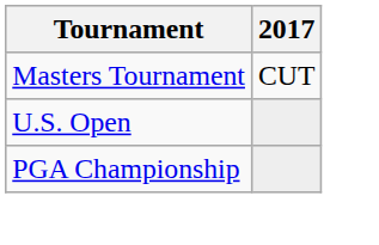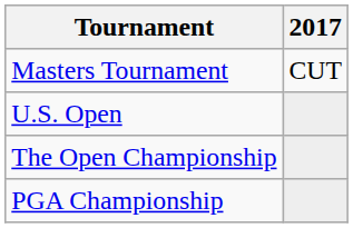 <table class="wikitable" style="font-size:95%;text-align:center;">
 <tr>
 <th>Tournament</th>
 <th>2017</th>
 </tr>
 <tr>
 <td align=left><a href='#'>Masters Tournament</a></td>
 <td>CUT</td>
 </tr>
 <tr>
 <td align=left><a href='#'>U.S. Open</a></td>
 <td style="background:#eeeeee;"></td>
 </tr>
 <tr>
+<td align=left><a href='#'>The Open Championship</a></td>
+<td style="background:#eeeeee;"></td>
+</tr>
+<tr>
 <td align=left><a href='#'>PGA Championship</a></td>
 <td style="background:#eeeeee;"></td>
 </tr>
 </table>
